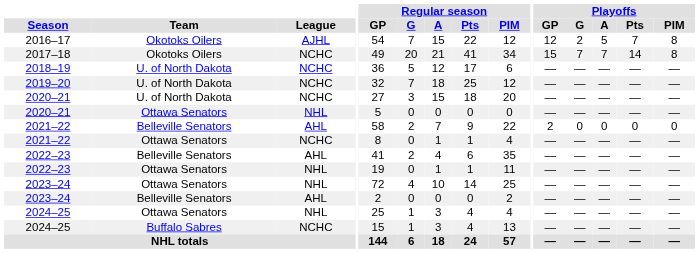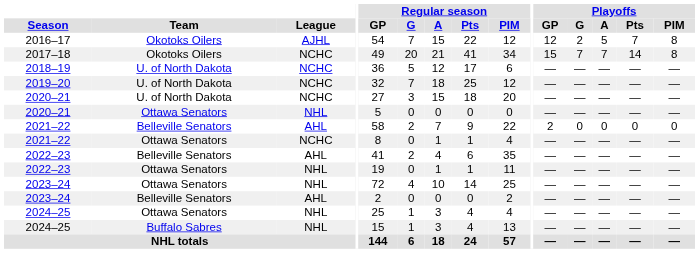 <table border="0" cellpadding="1" cellspacing="0" style="text-align:center; width:60em">
 <tr bgcolor="#e0e0e0">
 <th colspan="3" bgcolor="#ffffff"></th>
 <th rowspan="99" bgcolor="#ffffff"></th>
 <th colspan="5"><a href='#'>Regular season</a></th>
 <th rowspan="99" bgcolor="#ffffff"></th>
 <th colspan="5"><a href='#'>Playoffs</a></th>
 </tr>
 <tr bgcolor="#e0e0e0">
 <th><a href='#'>Season</a></th>
 <th>Team</th>
 <th>League</th>
 <th>GP</th>
 <th><a href='#'>G</a></th>
 <th><a href='#'>A</a></th>
 <th><a href='#'>Pts</a></th>
 <th><a href='#'>PIM</a></th>
 <th>GP</th>
 <th>G</th>
 <th>A</th>
 <th>Pts</th>
 <th>PIM</th>
 </tr>
 <tr>
 <td>2016–17</td>
 <td><a href='#'>Okotoks Oilers</a></td>
 <td><a href='#'>AJHL</a></td>
 <td>54</td>
 <td>7</td>
 <td>15</td>
 <td>22</td>
 <td>12</td>
 <td>12</td>
 <td>2</td>
 <td>5</td>
 <td>7</td>
 <td>8</td>
 </tr>
 <tr bgcolor="#f0f0f0">
 <td>2017–18</td>
 <td>Okotoks Oilers</td>
 <td>NCHC</td>
 <td>49</td>
 <td>20</td>
 <td>21</td>
 <td>41</td>
 <td>34</td>
 <td>15</td>
 <td>7</td>
 <td>7</td>
 <td>14</td>
 <td>8</td>
 </tr>
 <tr>
 <td><a href='#'>2018–19</a></td>
 <td><a href='#'>U. of North Dakota</a></td>
 <td><a href='#'>NCHC</a></td>
 <td>36</td>
 <td>5</td>
 <td>12</td>
 <td>17</td>
 <td>6</td>
 <td>—</td>
 <td>—</td>
 <td>—</td>
 <td>—</td>
 <td>—</td>
 </tr>
 <tr bgcolor="#f0f0f0">
 <td><a href='#'>2019–20</a></td>
 <td>U. of North Dakota</td>
 <td>NCHC</td>
 <td>32</td>
 <td>7</td>
 <td>18</td>
 <td>25</td>
 <td>12</td>
 <td>—</td>
 <td>—</td>
 <td>—</td>
 <td>—</td>
 <td>—</td>
 </tr>
 <tr>
 <td><a href='#'>2020–21</a></td>
 <td>U. of North Dakota</td>
 <td>NCHC</td>
 <td>27</td>
 <td>3</td>
 <td>15</td>
 <td>18</td>
 <td>20</td>
 <td>—</td>
 <td>—</td>
 <td>—</td>
 <td>—</td>
 <td>—</td>
 </tr>
 <tr bgcolor="#f0f0f0">
 <td><a href='#'>2020–21</a></td>
 <td><a href='#'>Ottawa Senators</a></td>
 <td><a href='#'>NHL</a></td>
 <td>5</td>
 <td>0</td>
 <td>0</td>
 <td>0</td>
 <td>0</td>
 <td>—</td>
 <td>—</td>
 <td>—</td>
 <td>—</td>
 <td>—</td>
 </tr>
 <tr>
 <td><a href='#'>2021–22</a></td>
 <td><a href='#'>Belleville Senators</a></td>
 <td><a href='#'>AHL</a></td>
 <td>58</td>
 <td>2</td>
 <td>7</td>
 <td>9</td>
 <td>22</td>
 <td>2</td>
 <td>0</td>
 <td>0</td>
 <td>0</td>
 <td>0</td>
 </tr>
 <tr bgcolor="#f0f0f0">
 <td><a href='#'>2021–22</a></td>
 <td>Ottawa Senators</td>
 <td>NCHC</td>
 <td>8</td>
 <td>0</td>
 <td>1</td>
 <td>1</td>
 <td>4</td>
 <td>—</td>
 <td>—</td>
 <td>—</td>
 <td>—</td>
 <td>—</td>
 </tr>
 <tr>
 <td><a href='#'>2022–23</a></td>
 <td>Belleville Senators</td>
 <td>AHL</td>
 <td>41</td>
 <td>2</td>
 <td>4</td>
 <td>6</td>
 <td>35</td>
 <td>—</td>
 <td>—</td>
 <td>—</td>
 <td>—</td>
 <td>—</td>
 </tr>
 <tr bgcolor="#f0f0f0">
 <td><a href='#'>2022–23</a></td>
 <td>Ottawa Senators</td>
 <td>NHL</td>
 <td>19</td>
 <td>0</td>
 <td>1</td>
 <td>1</td>
 <td>11</td>
 <td>—</td>
 <td>—</td>
 <td>—</td>
 <td>—</td>
 <td>—</td>
 </tr>
 <tr>
 <td><a href='#'>2023–24</a></td>
 <td>Ottawa Senators</td>
 <td>NHL</td>
 <td>72</td>
 <td>4</td>
 <td>10</td>
 <td>14</td>
 <td>25</td>
 <td>—</td>
 <td>—</td>
 <td>—</td>
 <td>—</td>
 <td>—</td>
 </tr>
 <tr bgcolor="#f0f0f0">
 <td><a href='#'>2023–24</a></td>
 <td>Belleville Senators</td>
 <td>AHL</td>
 <td>2</td>
 <td>0</td>
 <td>0</td>
 <td>0</td>
 <td>2</td>
 <td>—</td>
 <td>—</td>
 <td>—</td>
 <td>—</td>
 <td>—</td>
 </tr>
 <tr>
 <td><a href='#'>2024–25</a></td>
 <td>Ottawa Senators</td>
 <td>NHL</td>
 <td>25</td>
 <td>1</td>
 <td>3</td>
 <td>4</td>
 <td>4</td>
 <td>—</td>
 <td>—</td>
 <td>—</td>
 <td>—</td>
 <td>—</td>
 </tr>
 <tr bgcolor="#f0f0f0">
 <td>2024–25</td>
 <td><a href='#'>Buffalo Sabres</a></td>
-<td>NCHC</td>
+<td>NHL</td>
 <td>15</td>
 <td>1</td>
 <td>3</td>
 <td>4</td>
 <td>13</td>
 <td>—</td>
 <td>—</td>
 <td>—</td>
 <td>—</td>
 <td>—</td>
 </tr>
 <tr bgcolor="#e0e0e0">
 <th colspan="3">NHL totals</th>
 <th>144</th>
 <th>6</th>
 <th>18</th>
 <th>24</th>
 <th>57</th>
 <th>—</th>
 <th>—</th>
 <th>—</th>
 <th>—</th>
 <th>—</th>
 </tr>
 </table>
